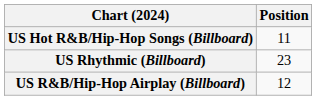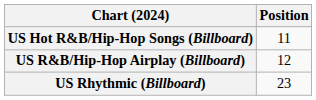 <table class="wikitable sortable plainrowheaders" style="text-align:center">
 <tr>
 <th scope="col">Chart (2024)</th>
 <th scope="col">Position</th>
 </tr>
 <tr>
 <th scope="row">US Hot R&B/Hip-Hop Songs (<em>Billboard</em>)</th>
 <td>11</td>
 </tr>
 <tr>
+<th scope="row">US R&B/Hip-Hop Airplay (<em>Billboard</em>)</th>
+<td>12</td>
+</tr>
+<tr>
 <th scope="row">US Rhythmic (<em>Billboard</em>)</th>
 <td>23</td>
 </tr>
-<tr>
-<th scope="row">US R&B/Hip-Hop Airplay (<em>Billboard</em>)</th>
-<td>12</td>
-</tr>
 </table>
